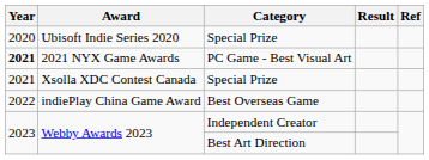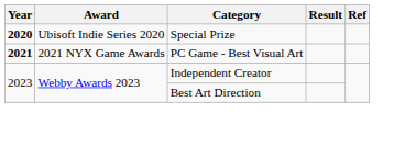 <table class="wikitable sortable"'>
 <tr>
 <th>Year</th>
 <th>Award</th>
 <th>Category</th>
 <th>Result</th>
 <th>Ref</th>
 </tr>
 <tr>
-<td style="text-align:center;" rowspan="1">2020</td>
+<td style="text-align:center;" rowspan="1"><strong>2020</strong></td>
 <td rowspan="1">Ubisoft Indie Series 2020</td>
 <td>Special Prize</td>
 <td></td>
 <td style="text-align:center;" rowspan="1"></td>
 </tr>
 <tr>
 <td style="text-align:center;" rowspan="1"><strong>2021</strong></td>
 <td rowspan="1">2021 NYX Game Awards</td>
 <td>PC Game - Best Visual Art</td>
-<td></td>
-<td style="text-align:center;" rowspan="1"></td>
-</tr>
-<tr>
-<td style="text-align:center;" rowspan="1">2021</td>
-<td rowspan="1">Xsolla XDC Contest Canada</td>
-<td>Special Prize</td>
-<td></td>
-<td style="text-align:center;" rowspan="1"></td>
-</tr>
-<tr>
-<td style="text-align:center;" rowspan="1">2022</td>
-<td rowspan="1">indiePlay China Game Award</td>
-<td>Best Overseas Game</td>
 <td></td>
 <td style="text-align:center;" rowspan="1"></td>
 </tr>
 <tr>
 <td style="text-align:center;" rowspan="2">2023</td>
 <td rowspan="2"><a href='#'>Webby Awards</a> 2023</td>
 <td>Independent Creator</td>
 <td></td>
 <td style="text-align:center;" rowspan="2"></td>
 </tr>
 <tr>
 <td>Best Art Direction</td>
 <td></td>
 </tr>
 </table>
